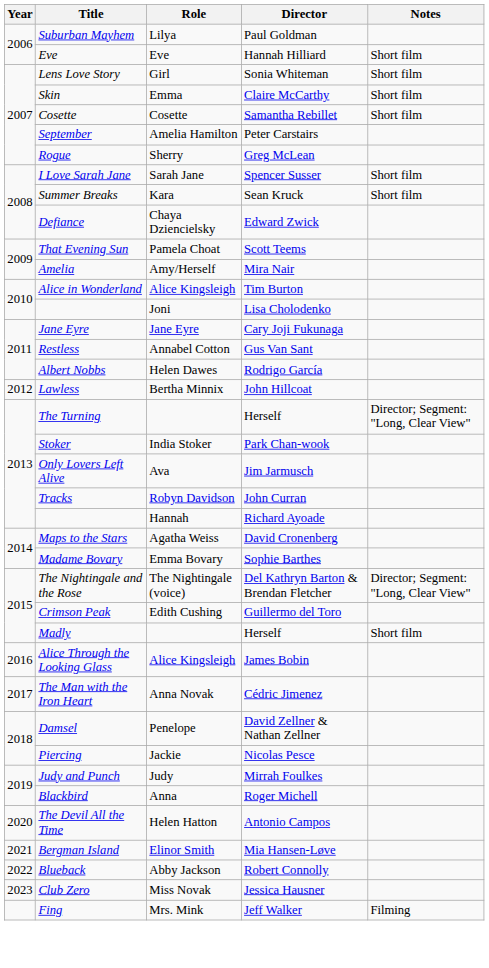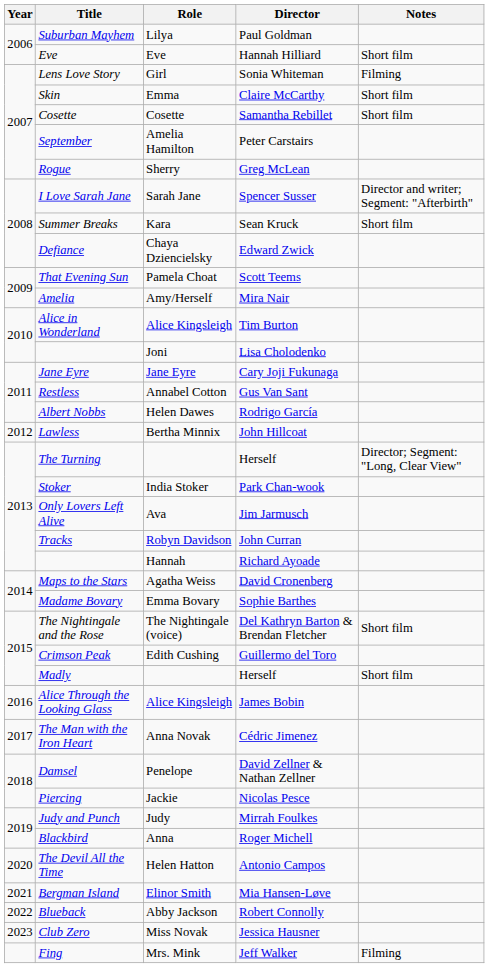 <table class="wikitable sortable" >
 <tr>
 <th>Year</th>
 <th>Title</th>
 <th>Role</th>
 <th>Director</th>
 <th>Notes</th>
 </tr>
 <tr>
 <td rowspan="2">2006</td>
 <td><em><a href='#'>Suburban Mayhem</a></em></td>
 <td>Lilya</td>
 <td>Paul Goldman</td>
 <td></td>
 </tr>
 <tr>
 <td><em>Eve</em></td>
 <td>Eve</td>
 <td>Hannah Hilliard</td>
 <td>Short film</td>
 </tr>
 <tr>
 <td rowspan="5">2007</td>
 <td><em>Lens Love Story</em></td>
 <td>Girl</td>
 <td>Sonia Whiteman</td>
-<td>Short film</td>
+<td>Filming<br></td>
 </tr>
 <tr>
 <td><em>Skin</em></td>
 <td>Emma</td>
 <td><a href='#'>Claire McCarthy</a></td>
 <td>Short film</td>
 </tr>
 <tr>
 <td><em>Cosette</em></td>
 <td>Cosette</td>
 <td><a href='#'>Samantha Rebillet</a></td>
 <td>Short film</td>
 </tr>
 <tr>
 <td><em><a href='#'>September</a></em></td>
 <td>Amelia Hamilton</td>
 <td>Peter Carstairs</td>
 <td></td>
 </tr>
 <tr>
 <td><em><a href='#'>Rogue</a></em></td>
 <td>Sherry</td>
 <td><a href='#'>Greg McLean</a></td>
 <td></td>
 </tr>
 <tr>
 <td rowspan="3">2008</td>
 <td><em><a href='#'>I Love Sarah Jane</a></em></td>
 <td>Sarah Jane</td>
 <td><a href='#'>Spencer Susser</a></td>
-<td>Short film</td>
+<td>Director and writer; Segment: "Afterbirth"</td>
 </tr>
 <tr>
 <td><em>Summer Breaks</em></td>
 <td>Kara</td>
 <td>Sean Kruck</td>
 <td>Short film</td>
 </tr>
 <tr>
 <td><em><a href='#'>Defiance</a></em></td>
 <td>Chaya Dziencielsky</td>
 <td><a href='#'>Edward Zwick</a></td>
 <td></td>
 </tr>
 <tr>
 <td rowspan="2">2009</td>
 <td><em><a href='#'>That Evening Sun</a></em></td>
 <td>Pamela Choat</td>
 <td><a href='#'>Scott Teems</a></td>
 <td></td>
 </tr>
 <tr>
 <td><em><a href='#'>Amelia</a></em></td>
 <td>Amy/Herself</td>
 <td><a href='#'>Mira Nair</a></td>
 <td></td>
 </tr>
 <tr>
 <td rowspan="2">2010</td>
 <td><em><a href='#'>Alice in Wonderland</a></em></td>
 <td><a href='#'>Alice Kingsleigh</a></td>
 <td><a href='#'>Tim Burton</a></td>
 <td></td>
 </tr>
 <tr>
 <td><em></em></td>
 <td>Joni</td>
 <td><a href='#'>Lisa Cholodenko</a></td>
 <td></td>
 </tr>
 <tr>
 <td rowspan="3">2011</td>
 <td><em><a href='#'>Jane Eyre</a></em></td>
 <td><a href='#'>Jane Eyre</a></td>
 <td><a href='#'>Cary Joji Fukunaga</a></td>
 <td></td>
 </tr>
 <tr>
 <td><em><a href='#'>Restless</a></em></td>
 <td>Annabel Cotton</td>
 <td><a href='#'>Gus Van Sant</a></td>
 <td></td>
 </tr>
 <tr>
 <td><em><a href='#'>Albert Nobbs</a></em></td>
 <td>Helen Dawes</td>
 <td><a href='#'>Rodrigo García</a></td>
 <td></td>
 </tr>
 <tr>
 <td>2012</td>
 <td><em><a href='#'>Lawless</a></em></td>
 <td>Bertha Minnix</td>
 <td><a href='#'>John Hillcoat</a></td>
 <td></td>
 </tr>
 <tr>
 <td rowspan="5">2013</td>
 <td><em><a href='#'>The Turning</a></em></td>
 <td></td>
 <td>Herself</td>
 <td>Director; Segment: "Long, Clear View"</td>
 </tr>
 <tr>
 <td><em><a href='#'>Stoker</a></em></td>
 <td>India Stoker</td>
 <td><a href='#'>Park Chan-wook</a></td>
 <td></td>
 </tr>
 <tr>
 <td><em><a href='#'>Only Lovers Left Alive</a></em></td>
 <td>Ava</td>
 <td><a href='#'>Jim Jarmusch</a></td>
 <td></td>
 </tr>
 <tr>
 <td><em><a href='#'>Tracks</a></em></td>
 <td><a href='#'>Robyn Davidson</a></td>
 <td><a href='#'>John Curran</a></td>
 <td></td>
 </tr>
 <tr>
 <td><em></em></td>
 <td>Hannah</td>
 <td><a href='#'>Richard Ayoade</a></td>
 <td></td>
 </tr>
 <tr>
 <td rowspan="2">2014</td>
 <td><em><a href='#'>Maps to the Stars</a></em></td>
 <td>Agatha Weiss</td>
 <td><a href='#'>David Cronenberg</a></td>
 <td></td>
 </tr>
 <tr>
 <td><em><a href='#'>Madame Bovary</a></em></td>
 <td>Emma Bovary</td>
 <td><a href='#'>Sophie Barthes</a></td>
 <td></td>
 </tr>
 <tr>
 <td rowspan="3">2015</td>
 <td><em>The Nightingale and the Rose</em></td>
 <td>The Nightingale (voice)</td>
 <td><a href='#'>Del Kathryn Barton</a> & Brendan Fletcher</td>
-<td>Director; Segment: "Long, Clear View"</td>
+<td>Short film</td>
 </tr>
 <tr>
 <td><em><a href='#'>Crimson Peak</a></em></td>
 <td>Edith Cushing</td>
 <td><a href='#'>Guillermo del Toro</a></td>
 <td></td>
 </tr>
 <tr>
 <td><em><a href='#'>Madly</a></em></td>
 <td></td>
 <td>Herself</td>
 <td>Short film</td>
 </tr>
 <tr>
 <td>2016</td>
 <td><em><a href='#'>Alice Through the Looking Glass</a></em></td>
 <td><a href='#'>Alice Kingsleigh</a></td>
 <td><a href='#'>James Bobin</a></td>
 <td></td>
 </tr>
 <tr>
 <td>2017</td>
 <td><em><a href='#'>The Man with the Iron Heart</a></em></td>
 <td>Anna Novak</td>
 <td><a href='#'>Cédric Jimenez</a></td>
 <td></td>
 </tr>
 <tr>
 <td rowspan="2">2018</td>
 <td><em><a href='#'>Damsel</a></em></td>
 <td>Penelope</td>
 <td><a href='#'>David Zellner</a> & Nathan Zellner</td>
 <td></td>
 </tr>
 <tr>
 <td><em><a href='#'>Piercing</a></em></td>
 <td>Jackie</td>
 <td><a href='#'>Nicolas Pesce</a></td>
 <td></td>
 </tr>
 <tr>
 <td rowspan="2">2019</td>
 <td><em><a href='#'>Judy and Punch</a></em></td>
 <td>Judy</td>
 <td><a href='#'>Mirrah Foulkes</a></td>
 <td></td>
 </tr>
 <tr>
 <td><em><a href='#'>Blackbird</a></em></td>
 <td>Anna</td>
 <td><a href='#'>Roger Michell</a></td>
 <td></td>
 </tr>
 <tr>
 <td>2020</td>
 <td><em><a href='#'>The Devil All the Time</a></em></td>
 <td>Helen Hatton</td>
 <td><a href='#'>Antonio Campos</a></td>
 <td></td>
 </tr>
 <tr>
 <td>2021</td>
 <td><em><a href='#'>Bergman Island</a></em></td>
 <td><a href='#'>Elinor Smith</a></td>
 <td><a href='#'>Mia Hansen-Løve</a></td>
 <td></td>
 </tr>
 <tr>
 <td>2022</td>
 <td><em><a href='#'>Blueback</a></em></td>
 <td>Abby Jackson</td>
 <td><a href='#'>Robert Connolly</a></td>
 <td></td>
 </tr>
 <tr>
 <td>2023</td>
 <td><em><a href='#'>Club Zero</a></em></td>
 <td>Miss Novak</td>
 <td><a href='#'>Jessica Hausner</a></td>
 <td></td>
 </tr>
 <tr>
 <td></td>
 <td><em><a href='#'>Fing</a></em></td>
 <td>Mrs. Mink</td>
 <td><a href='#'>Jeff Walker</a></td>
 <td>Filming<br></td>
 </tr>
 </table>
